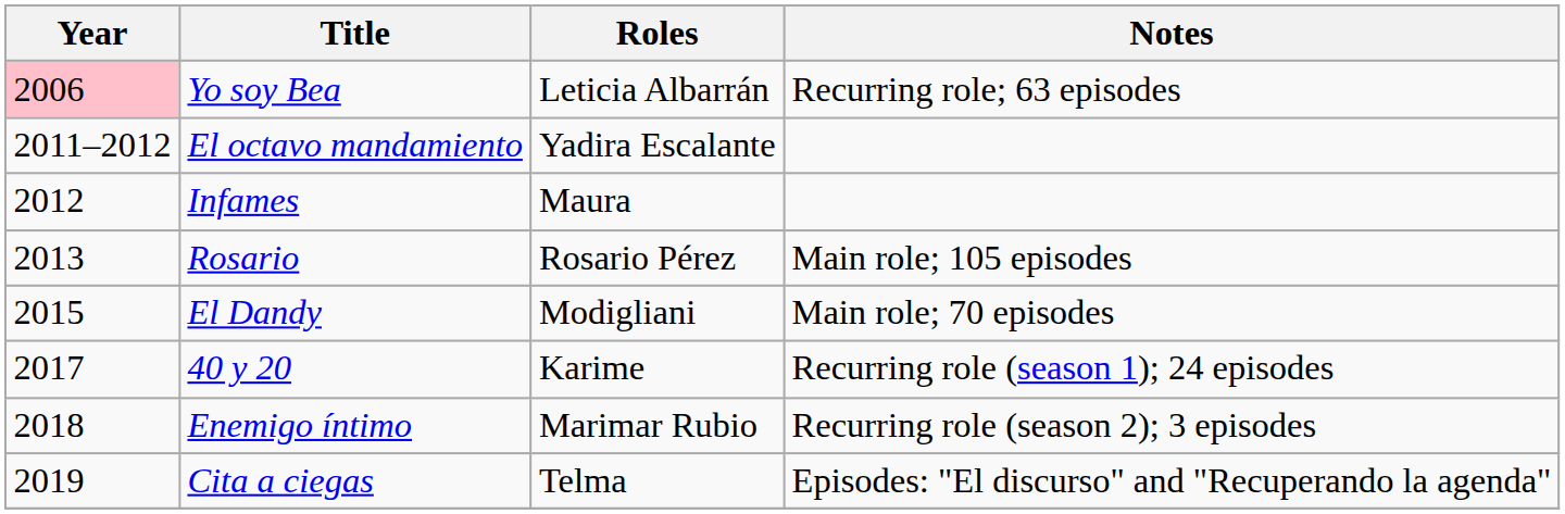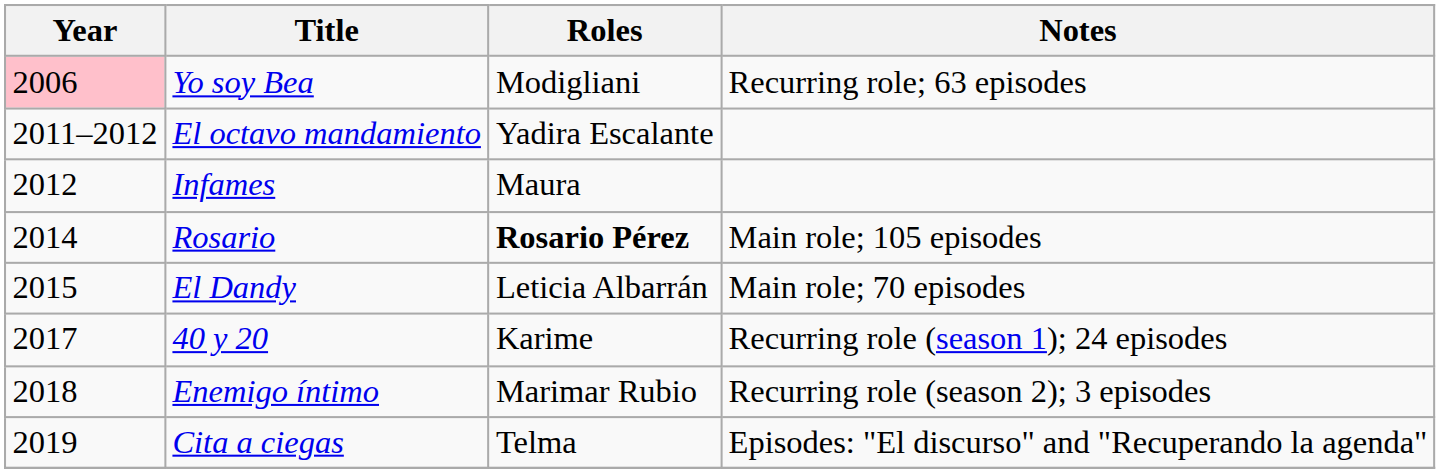 <table class="wikitable sortable">
 <tr>
 <th>Year</th>
 <th>Title</th>
 <th>Roles</th>
 <th>Notes</th>
 </tr>
 <tr>
 <td style="background: pink;">2006</td>
 <td><em><a href='#'>Yo soy Bea</a></em></td>
-<td>Leticia Albarrán</td>
+<td>Modigliani</td>
 <td>Recurring role; 63 episodes</td>
 </tr>
 <tr>
 <td>2011–2012</td>
 <td><em><a href='#'>El octavo mandamiento</a></em></td>
 <td>Yadira Escalante</td>
 <td></td>
 </tr>
 <tr>
 <td>2012</td>
 <td><em><a href='#'>Infames</a></em></td>
 <td>Maura</td>
 <td></td>
 </tr>
 <tr>
-<td>2013</td>
+<td>2014</td>
 <td><em><a href='#'>Rosario</a></em></td>
-<td>Rosario Pérez</td>
+<td><strong>Rosario Pérez</strong></td>
 <td>Main role; 105 episodes</td>
 </tr>
 <tr>
 <td>2015</td>
 <td><em><a href='#'>El Dandy</a></em></td>
-<td>Modigliani</td>
+<td>Leticia Albarrán</td>
 <td>Main role; 70 episodes</td>
 </tr>
 <tr>
 <td>2017</td>
 <td><em><a href='#'>40 y 20</a></em></td>
 <td>Karime</td>
 <td>Recurring role (<a href='#'>season 1</a>); 24 episodes</td>
 </tr>
 <tr>
 <td>2018</td>
 <td><em><a href='#'>Enemigo íntimo</a></em></td>
 <td>Marimar Rubio</td>
 <td>Recurring role (season 2); 3 episodes</td>
 </tr>
 <tr>
 <td>2019</td>
 <td><em><a href='#'>Cita a ciegas</a></em></td>
 <td>Telma</td>
 <td>Episodes: "El discurso" and "Recuperando la agenda"</td>
 </tr>
 <tr>
 </tr>
 </table>
